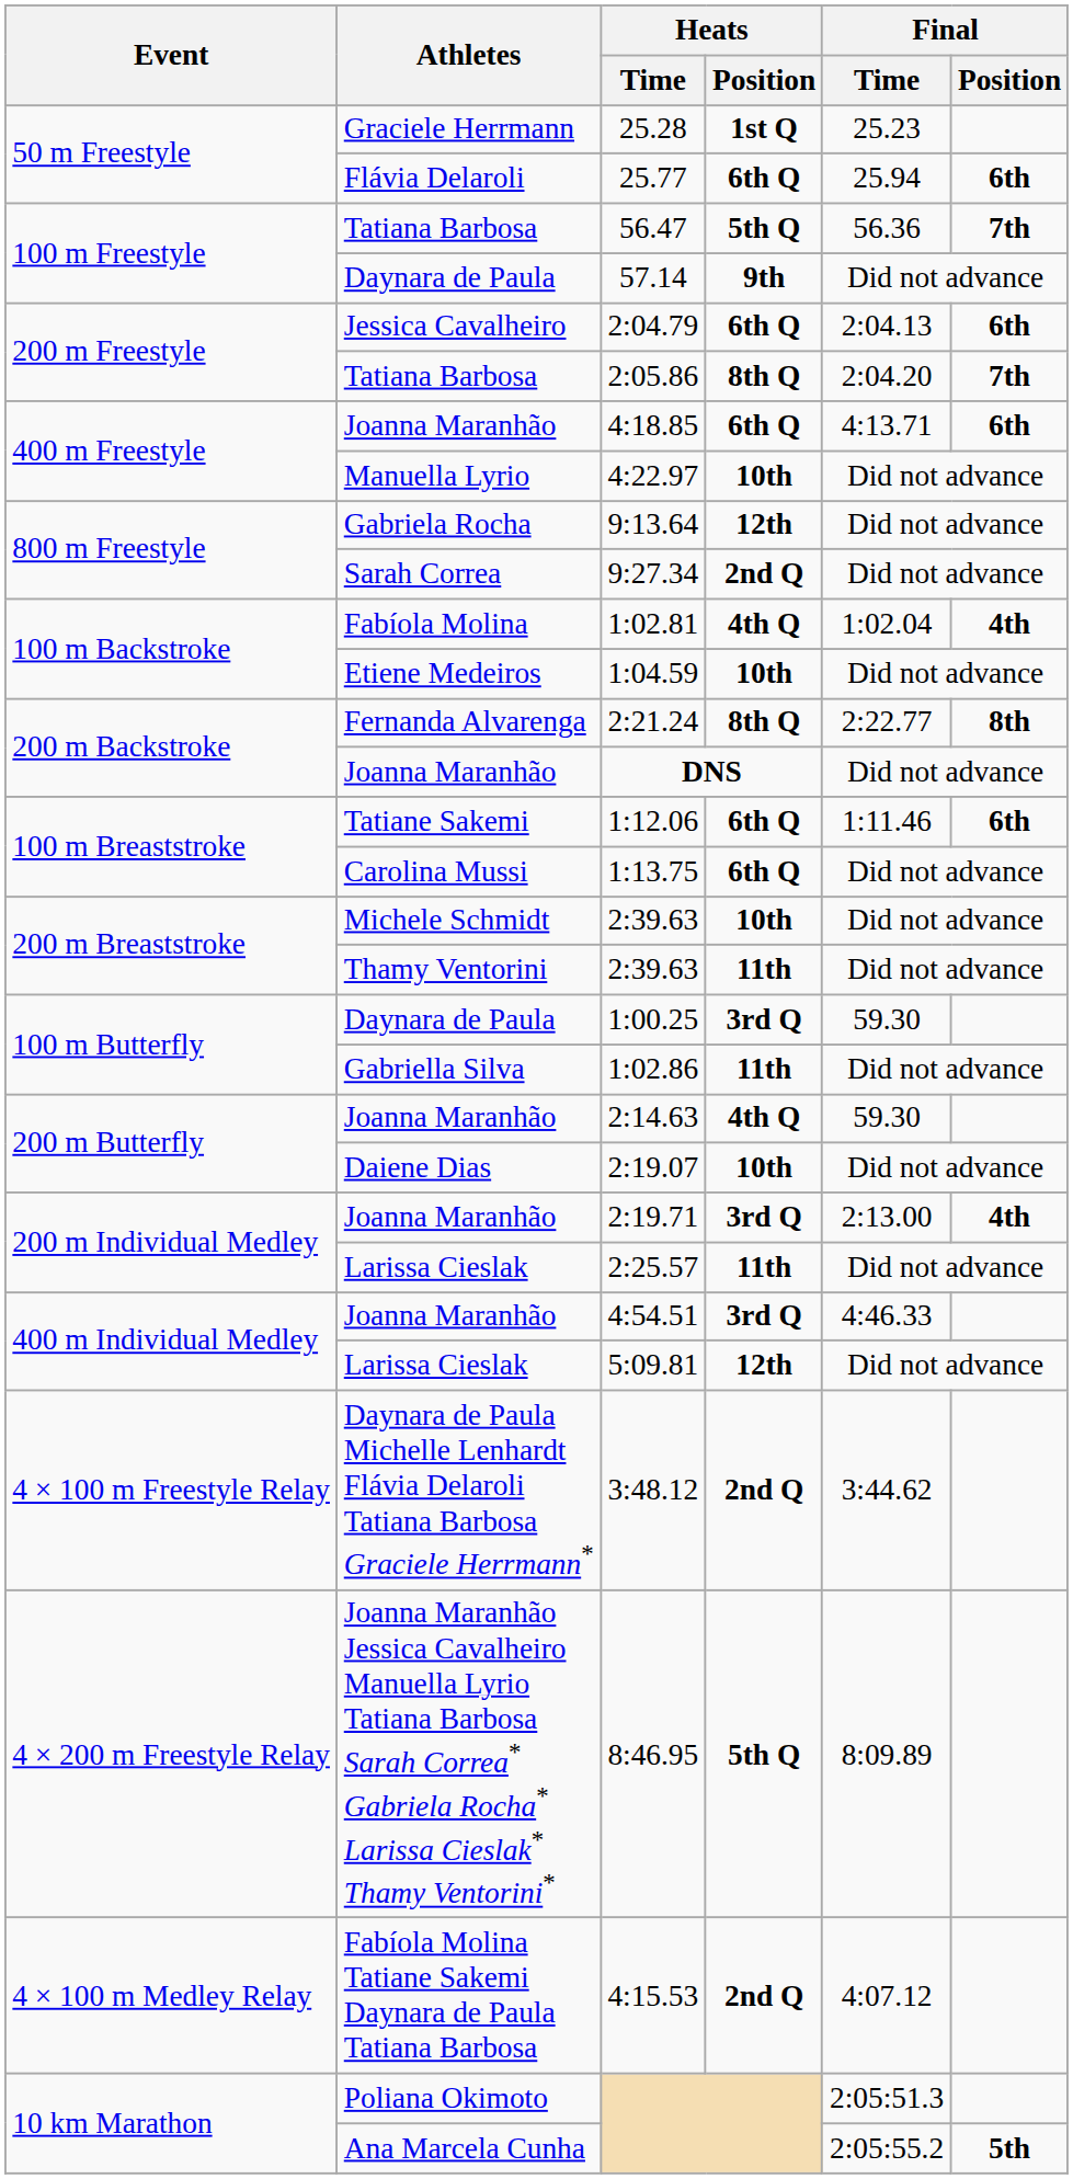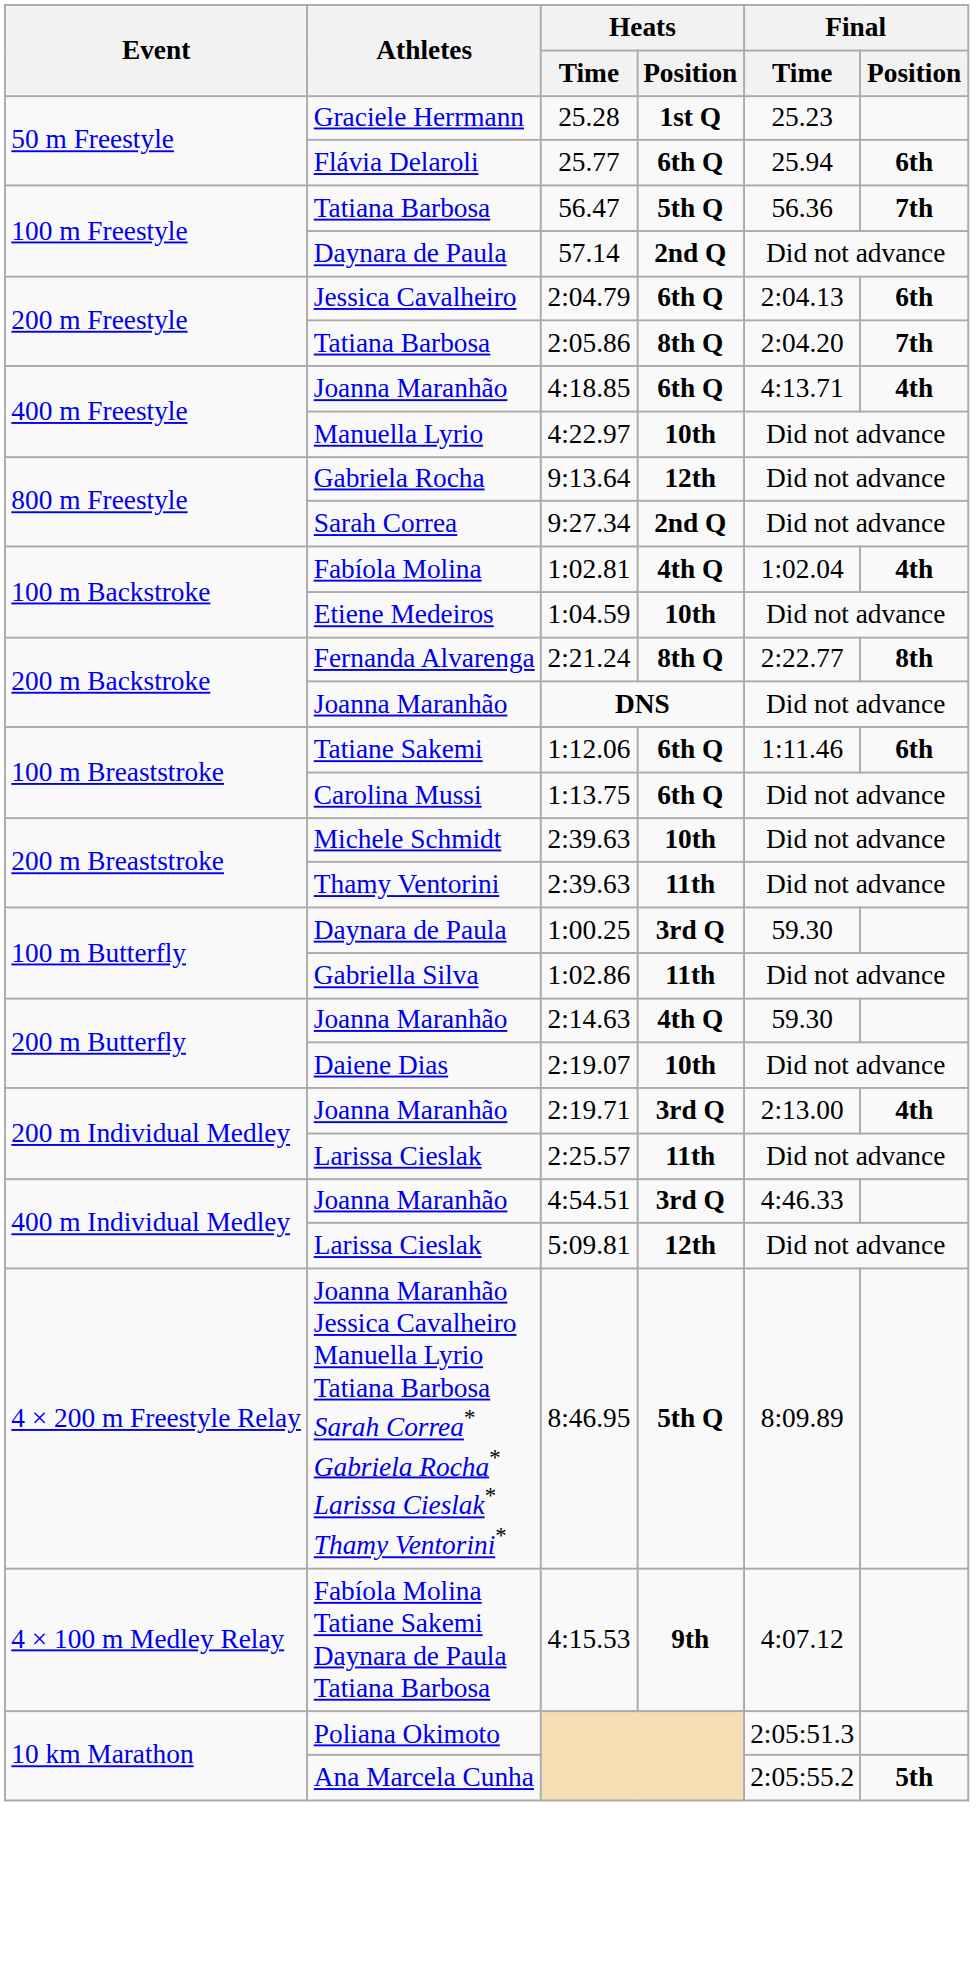 <table class="wikitable" style="font-size:90%">
 <tr>
 <th rowspan=2>Event</th>
 <th rowspan=2>Athletes</th>
 <th colspan=2>Heats</th>
 <th colspan=2>Final</th>
 </tr>
 <tr>
 <th>Time</th>
 <th>Position</th>
 <th>Time</th>
 <th>Position</th>
 </tr>
 <tr>
 <td rowspan=2><a href='#'>50 m Freestyle</a></td>
 <td><a href='#'>Graciele Herrmann</a></td>
 <td align=center>25.28</td>
 <td align=center><strong>1st Q</strong></td>
 <td align=center>25.23</td>
 <td align=center></td>
 </tr>
 <tr>
 <td><a href='#'>Flávia Delaroli</a></td>
 <td align=center>25.77</td>
 <td align=center><strong>6th Q</strong></td>
 <td align=center>25.94</td>
 <td align=center><strong>6th</strong></td>
 </tr>
 <tr>
 <td rowspan=2><a href='#'>100 m Freestyle</a></td>
 <td><a href='#'>Tatiana Barbosa</a></td>
 <td align=center>56.47</td>
 <td align=center><strong>5th Q</strong></td>
 <td align=center>56.36</td>
 <td align=center><strong>7th</strong></td>
 </tr>
 <tr>
 <td><a href='#'>Daynara de Paula</a></td>
 <td align=center>57.14</td>
-<td align=center><strong>9th</strong></td>
+<td align=center><strong>2nd Q</strong></td>
 <td align=center colspan=2>Did not advance</td>
 </tr>
 <tr>
 <td rowspan=2><a href='#'>200 m Freestyle</a></td>
 <td><a href='#'>Jessica Cavalheiro</a></td>
 <td align=center>2:04.79</td>
 <td align=center><strong>6th Q</strong></td>
 <td align=center>2:04.13</td>
 <td align=center><strong>6th</strong></td>
 </tr>
 <tr>
 <td><a href='#'>Tatiana Barbosa</a></td>
 <td align=center>2:05.86</td>
 <td align=center><strong>8th Q</strong></td>
 <td align=center>2:04.20</td>
 <td align=center><strong>7th</strong></td>
 </tr>
 <tr>
 <td rowspan=2><a href='#'>400 m Freestyle</a></td>
 <td><a href='#'>Joanna Maranhão</a></td>
 <td align=center>4:18.85</td>
 <td align=center><strong>6th Q</strong></td>
 <td align=center>4:13.71</td>
-<td align=center><strong>6th</strong></td>
+<td align=center><strong>4th</strong></td>
 </tr>
 <tr>
 <td><a href='#'>Manuella Lyrio</a></td>
 <td align=center>4:22.97</td>
 <td align=center><strong>10th</strong></td>
 <td align=center colspan=2>Did not advance</td>
 </tr>
 <tr>
 <td rowspan=2><a href='#'>800 m Freestyle</a></td>
 <td><a href='#'>Gabriela Rocha</a></td>
 <td align=center>9:13.64</td>
 <td align=center><strong>12th</strong></td>
 <td align=center colspan=2>Did not advance</td>
 </tr>
 <tr>
 <td><a href='#'>Sarah Correa</a></td>
 <td align=center>9:27.34</td>
 <td align=center><strong>2nd Q</strong></td>
 <td align=center colspan=2>Did not advance</td>
 </tr>
 <tr>
 <td rowspan=2><a href='#'>100 m Backstroke</a></td>
 <td><a href='#'>Fabíola Molina</a></td>
 <td align=center>1:02.81</td>
 <td align=center><strong>4th Q</strong></td>
 <td align=center>1:02.04</td>
 <td align=center><strong>4th</strong></td>
 </tr>
 <tr>
 <td><a href='#'>Etiene Medeiros</a></td>
 <td align=center>1:04.59</td>
 <td align=center><strong>10th</strong></td>
 <td align=center colspan=2>Did not advance</td>
 </tr>
 <tr>
 <td rowspan=2><a href='#'>200 m Backstroke</a></td>
 <td><a href='#'>Fernanda Alvarenga</a></td>
 <td align=center>2:21.24</td>
 <td align=center><strong>8th Q</strong></td>
 <td align=center>2:22.77</td>
 <td align=center><strong>8th</strong></td>
 </tr>
 <tr>
 <td><a href='#'>Joanna Maranhão</a></td>
 <td align=center colspan=2><strong>DNS</strong></td>
 <td align=center colspan=2>Did not advance</td>
 </tr>
 <tr>
 <td rowspan=2><a href='#'>100 m Breaststroke</a></td>
 <td><a href='#'>Tatiane Sakemi</a></td>
 <td align=center>1:12.06</td>
 <td align=center><strong>6th Q</strong></td>
 <td align=center>1:11.46</td>
 <td align=center><strong>6th</strong></td>
 </tr>
 <tr>
 <td><a href='#'>Carolina Mussi</a></td>
 <td align=center>1:13.75</td>
 <td align=center><strong>6th Q</strong></td>
 <td align=center colspan=2>Did not advance</td>
 </tr>
 <tr>
 <td rowspan=2><a href='#'>200 m Breaststroke</a></td>
 <td><a href='#'>Michele Schmidt</a></td>
 <td align=center>2:39.63</td>
 <td align=center><strong>10th</strong></td>
 <td align=center colspan=2>Did not advance</td>
 </tr>
 <tr>
 <td><a href='#'>Thamy Ventorini</a></td>
 <td align=center>2:39.63</td>
 <td align=center><strong>11th</strong></td>
 <td align=center colspan=2>Did not advance</td>
 </tr>
 <tr>
 <td rowspan=2><a href='#'>100 m Butterfly</a></td>
 <td><a href='#'>Daynara de Paula</a></td>
 <td align=center>1:00.25</td>
 <td align=center><strong>3rd Q</strong></td>
 <td align=center>59.30</td>
 <td align=center></td>
 </tr>
 <tr>
 <td><a href='#'>Gabriella Silva</a></td>
 <td align=center>1:02.86</td>
 <td align=center><strong>11th</strong></td>
 <td align=center colspan=2>Did not advance</td>
 </tr>
 <tr>
 <td rowspan=2><a href='#'>200 m Butterfly</a></td>
 <td><a href='#'>Joanna Maranhão</a></td>
 <td align=center>2:14.63</td>
 <td align=center><strong>4th Q</strong></td>
 <td align=center>59.30</td>
 <td align=center></td>
 </tr>
 <tr>
 <td><a href='#'>Daiene Dias</a></td>
 <td align=center>2:19.07</td>
 <td align=center><strong>10th</strong></td>
 <td align=center colspan=2>Did not advance</td>
 </tr>
 <tr>
 <td rowspan=2><a href='#'>200 m Individual Medley</a></td>
 <td><a href='#'>Joanna Maranhão</a></td>
 <td align=center>2:19.71</td>
 <td align=center><strong>3rd Q</strong></td>
 <td align=center>2:13.00</td>
 <td align=center><strong>4th</strong></td>
 </tr>
 <tr>
 <td><a href='#'>Larissa Cieslak</a></td>
 <td align=center>2:25.57</td>
 <td align=center><strong>11th</strong></td>
 <td align=center colspan=2>Did not advance</td>
 </tr>
 <tr>
 <td rowspan=2><a href='#'>400 m Individual Medley</a></td>
 <td><a href='#'>Joanna Maranhão</a></td>
 <td align=center>4:54.51</td>
 <td align=center><strong>3rd Q</strong></td>
 <td align=center>4:46.33</td>
 <td align=center></td>
 </tr>
 <tr>
 <td><a href='#'>Larissa Cieslak</a></td>
 <td align=center>5:09.81</td>
 <td align=center><strong>12th</strong></td>
 <td align=center colspan=2>Did not advance</td>
 </tr>
 <tr>
-<td><a href='#'>4 × 100 m Freestyle Relay</a></td>
-<td><a href='#'>Daynara de Paula</a><br><a href='#'>Michelle Lenhardt</a><br><a href='#'>Flávia Delaroli</a><br><a href='#'>Tatiana Barbosa</a><br><em><a href='#'>Graciele Herrmann</a></em><sup>*</sup></td>
-<td align=center>3:48.12</td>
-<td align=center><strong>2nd Q</strong></td>
-<td align=center>3:44.62</td>
-<td align=center></td>
-</tr>
-<tr>
 <td><a href='#'>4 × 200 m Freestyle Relay</a></td>
 <td><a href='#'>Joanna Maranhão</a><br><a href='#'>Jessica Cavalheiro</a><br><a href='#'>Manuella Lyrio</a><br><a href='#'>Tatiana Barbosa</a><br><em><a href='#'>Sarah Correa</a></em><sup>*</sup><br><em><a href='#'>Gabriela Rocha</a></em><sup>*</sup><br><em><a href='#'>Larissa Cieslak</a></em><sup>*</sup><br><em><a href='#'>Thamy Ventorini</a></em><sup>*</sup></td>
 <td align=center>8:46.95</td>
 <td align=center><strong>5th Q</strong></td>
 <td align=center>8:09.89</td>
 <td align=center></td>
 </tr>
 <tr>
 <td><a href='#'>4 × 100 m Medley Relay</a></td>
 <td><a href='#'>Fabíola Molina</a><br><a href='#'>Tatiane Sakemi</a><br><a href='#'>Daynara de Paula</a><br><a href='#'>Tatiana Barbosa</a></td>
 <td align=center>4:15.53</td>
-<td align=center><strong>2nd Q</strong></td>
+<td align=center><strong>9th</strong></td>
 <td align=center>4:07.12</td>
 <td align=center></td>
 </tr>
 <tr>
 <td rowspan=2><a href='#'>10 km Marathon</a></td>
 <td><a href='#'>Poliana Okimoto</a></td>
 <td align=center rowspan=2 colspan=2 bgcolor=wheat></td>
 <td align=center>2:05:51.3</td>
 <td align=center></td>
 </tr>
 <tr>
 <td><a href='#'>Ana Marcela Cunha</a></td>
 <td align=center>2:05:55.2</td>
 <td align=center><strong>5th</strong></td>
 </tr>
 </table>
